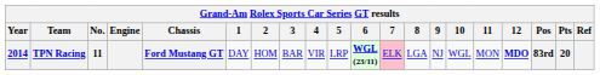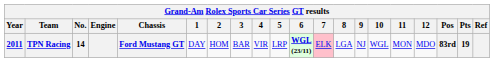 <table class="wikitable" style="text-align:center; font-size:75%">
 <tr>
 <th colspan=45><a href='#'>Grand-Am</a> <a href='#'>Rolex Sports Car Series</a> <a href='#'>GT</a> results</th>
 </tr>
 <tr>
 <th>Year</th>
 <th>Team</th>
 <th>No.</th>
 <th>Engine</th>
 <th>Chassis</th>
 <th>1</th>
 <th>2</th>
 <th>3</th>
 <th>4</th>
 <th>5</th>
 <th>6</th>
 <th>7</th>
 <th>8</th>
 <th>9</th>
 <th>10</th>
 <th>11</th>
 <th>12</th>
 <th>Pos</th>
 <th>Pts</th>
 <th>Ref</th>
 </tr>
 <tr>
-<th><a href='#'>2014</a></th>
+<th><a href='#'>2011</a></th>
 <th><a href='#'>TPN Racing</a></th>
-<th>11</th>
+<th>14</th>
 <th></th>
 <th><a href='#'>Ford Mustang GT</a></th>
 <td><a href='#'>DAY</a></td>
 <td><a href='#'>HOM</a></td>
 <td><a href='#'>BAR</a></td>
 <td><a href='#'>VIR</a></td>
 <td><a href='#'>LRP</a></td>
 <td style="background:#DFFFDF;"><strong><a href='#'>WGL</a><br><small>(23/11)</small></strong></td>
 <td style="background: pink;"><a href='#'>ELK</a></td>
 <td><a href='#'>LGA</a></td>
 <td><a href='#'>NJ</a></td>
 <td><a href='#'>WGL</a></td>
 <td><a href='#'>MON</a></td>
-<td><strong><a href='#'>MDO</a></strong></td>
+<td><a href='#'>MDO</a></td>
 <th>83rd</th>
-<th>20</th>
+<th>19</th>
 <th></th>
 </tr>
 </table>
